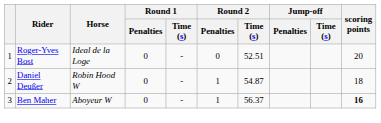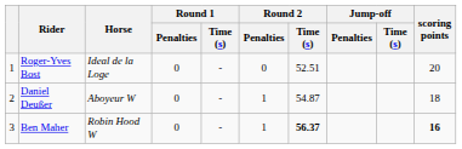 <table class="wikitable" style="font-size: 90%">
 <tr>
 <th rowspan=2 width=20></th>
 <th rowspan=2 width=190>Rider</th>
 <th rowspan=2 width=170>Horse</th>
 <th colspan=2>Round 1</th>
 <th colspan=2>Round 2</th>
 <th colspan=2>Jump-off</th>
 <th rowspan=2 width=60>scoring<br>points</th>
 </tr>
 <tr>
 <th width=75>Penalties</th>
 <th width=75>Time<br>(<a href='#'>s</a>)</th>
 <th width=75>Penalties</th>
 <th width=75>Time<br>(<a href='#'>s</a>)</th>
 <th width=75>Penalties</th>
 <th width=75>Time<br>(<a href='#'>s</a>)</th>
 </tr>
 <tr>
 <td align=center>1</td>
 <td> <a href='#'>Roger-Yves Bost</a></td>
 <td><em>Ideal de la Loge</em></td>
 <td align=center>0</td>
 <td align=center>-</td>
 <td align=center>0</td>
 <td align=center>52.51</td>
 <td align=center></td>
 <td align=center></td>
 <td align=center>20</td>
 </tr>
 <tr>
 <td align=center>2</td>
 <td> <a href='#'>Daniel Deußer</a></td>
-<td><em>Robin Hood W</em></td>
+<td><em>Aboyeur W</em></td>
 <td align=center>0</td>
 <td align=center>-</td>
 <td align=center>1</td>
 <td align=center>54.87</td>
 <td align=center></td>
 <td align=center></td>
 <td align=center>18</td>
 </tr>
 <tr>
 <td align=center>3</td>
 <td> <a href='#'>Ben Maher</a></td>
-<td><em>Aboyeur W</em></td>
+<td><em>Robin Hood W</em></td>
 <td align=center>0</td>
 <td align=center>-</td>
 <td align=center>1</td>
-<td align=center>56.37</td>
+<td align=center><strong>56.37</strong></td>
 <td align=center></td>
 <td align=center></td>
 <td align=center><strong>16</strong></td>
 </tr>
 </table>
